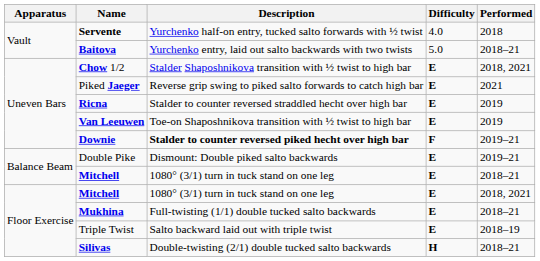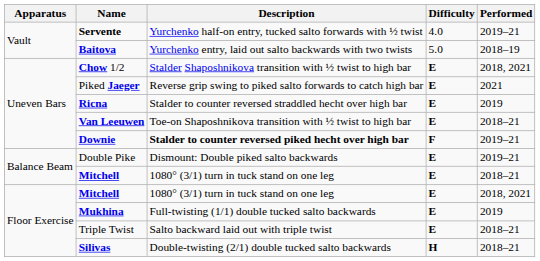 <table class="wikitable">
 <tr>
 <th>Apparatus</th>
 <th>Name</th>
 <th>Description</th>
 <th>Difficulty</th>
 <th>Performed</th>
 </tr>
 <tr>
 <td rowspan="2">Vault</td>
 <td><strong>Servente</strong></td>
 <td><a href='#'>Yurchenko</a> half-on entry, tucked salto forwards with ½ twist</td>
 <td>4.0</td>
-<td>2018</td>
+<td>2019–21</td>
 </tr>
 <tr>
 <td><a href='#'><strong>Baitova</strong></a></td>
 <td><a href='#'>Yurchenko</a> entry, laid out salto backwards with two twists</td>
 <td>5.0</td>
-<td>2018–21</td>
+<td>2018–19</td>
 </tr>
 <tr>
 <td rowspan="5">Uneven Bars</td>
 <td><a href='#'><strong>Chow</strong></a> 1/2</td>
 <td><a href='#'>Stalder</a> <a href='#'>Shaposhnikova</a> transition with ½ twist to high bar</td>
 <td><strong>E</strong></td>
 <td>2018, 2021</td>
 </tr>
 <tr>
 <td>Piked <a href='#'><strong>Jaeger</strong></a></td>
 <td>Reverse grip swing to piked salto forwards to catch high bar</td>
 <td><strong>E</strong></td>
 <td>2021</td>
 </tr>
 <tr>
 <td><a href='#'><strong>Ricna</strong></a></td>
 <td>Stalder to counter reversed straddled hecht over high bar</td>
 <td><strong>E</strong></td>
 <td>2019</td>
 </tr>
 <tr>
 <td><a href='#'><strong>Van Leeuwen</strong></a></td>
 <td>Toe-on Shaposhnikova transition with ½ twist to high bar</td>
 <td><strong>E</strong></td>
-<td>2019</td>
+<td>2018–21</td>
 </tr>
 <tr>
 <td><a href='#'><strong>Downie</strong></a></td>
 <td><strong>Stalder to counter reversed piked hecht over high bar</strong></td>
 <td><strong>F</strong></td>
 <td>2019–21</td>
 </tr>
 <tr>
 <td rowspan="2">Balance Beam</td>
 <td>Double Pike</td>
 <td>Dismount: Double piked salto backwards</td>
 <td><strong>E</strong></td>
 <td>2019–21</td>
 </tr>
 <tr>
 <td><a href='#'><strong>Mitchell</strong></a></td>
 <td>1080° (3/1) turn in tuck stand on one leg</td>
 <td><strong>E</strong></td>
 <td>2018–21</td>
 </tr>
 <tr>
 <td rowspan="4">Floor Exercise</td>
 <td><a href='#'><strong>Mitchell</strong></a></td>
 <td>1080° (3/1) turn in tuck stand on one leg</td>
 <td><strong>E</strong></td>
 <td>2018, 2021</td>
 </tr>
 <tr>
 <td><a href='#'><strong>Mukhina</strong></a></td>
 <td>Full-twisting (1/1) double tucked salto backwards</td>
 <td><strong>E</strong></td>
-<td>2018–21</td>
+<td>2019</td>
 </tr>
 <tr>
 <td>Triple Twist</td>
 <td>Salto backward laid out with triple twist</td>
 <td><strong>E</strong></td>
-<td>2018–19</td>
+<td>2018–21</td>
 </tr>
 <tr>
 <td><a href='#'><strong>Silivas</strong></a></td>
 <td>Double-twisting (2/1) double tucked salto backwards</td>
 <td><strong>H</strong></td>
 <td>2018–21</td>
 </tr>
 </table>
